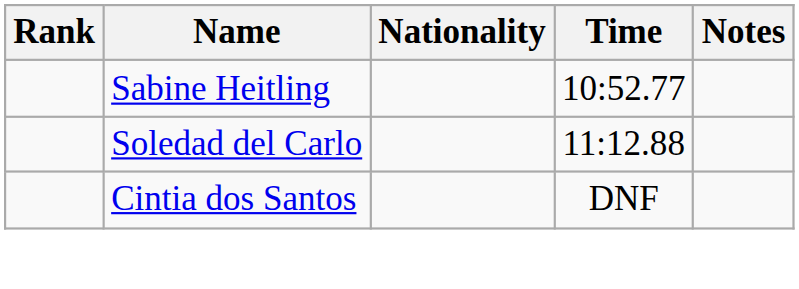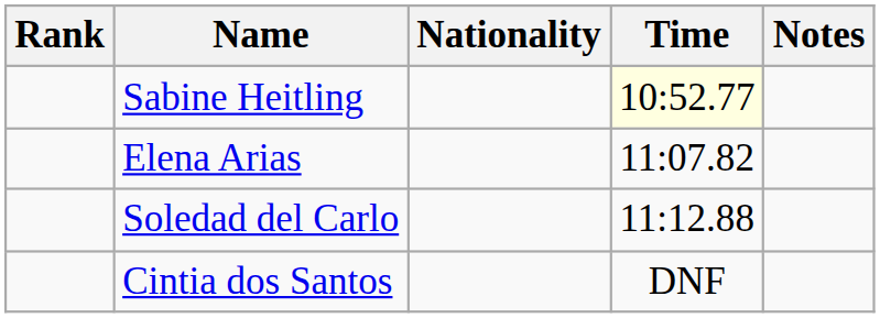 <table class="wikitable sortable" style="text-align:center">
 <tr>
 <th>Rank</th>
 <th>Name</th>
 <th>Nationality</th>
 <th>Time</th>
 <th>Notes</th>
 </tr>
 <tr>
 <td align=center></td>
 <td align=left><a href='#'>Sabine Heitling</a></td>
 <td align=left></td>
-<td>10:52.77</td>
+<td style="background: lightyellow;">10:52.77</td>
+<td></td>
+</tr>
+<tr>
+<td align=center></td>
+<td align=left><a href='#'>Elena Arias</a></td>
+<td align=left></td>
+<td>11:07.82</td>
 <td></td>
 </tr>
 <tr>
 <td align=center></td>
 <td align=left><a href='#'>Soledad del Carlo</a></td>
 <td align=left></td>
 <td>11:12.88</td>
 <td></td>
 </tr>
 <tr>
 <td align=center></td>
 <td align=left><a href='#'>Cintia dos Santos</a></td>
 <td align=left></td>
 <td>DNF</td>
 <td></td>
 </tr>
 </table>
